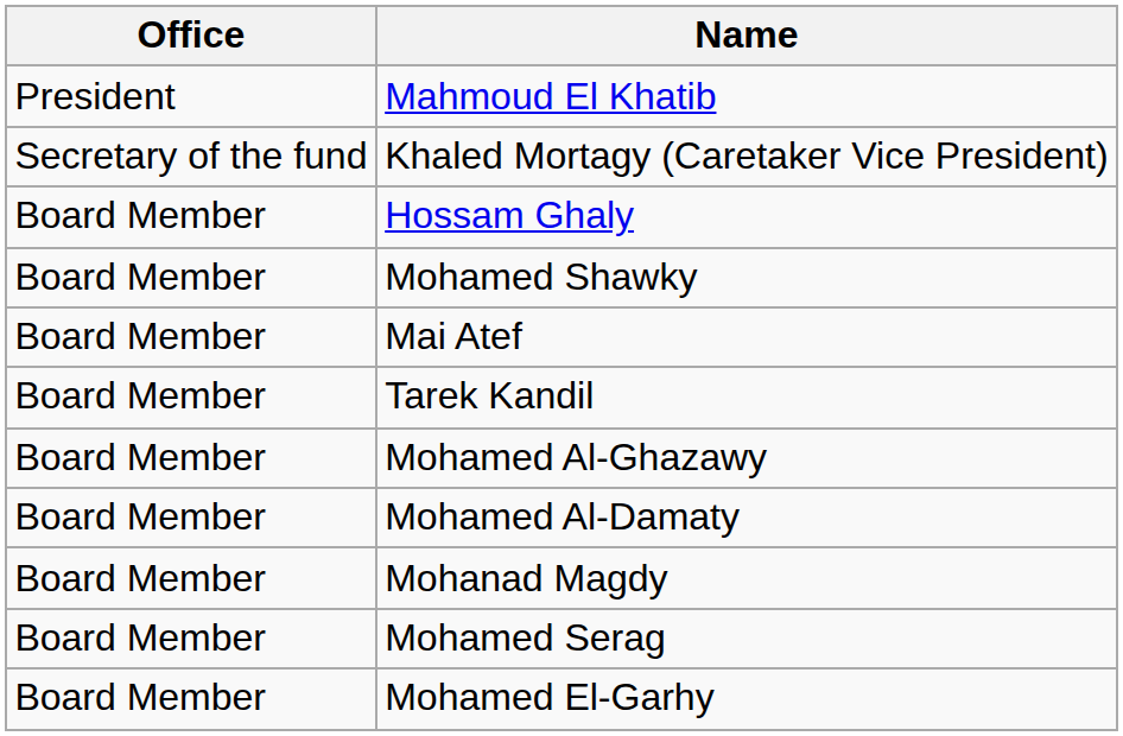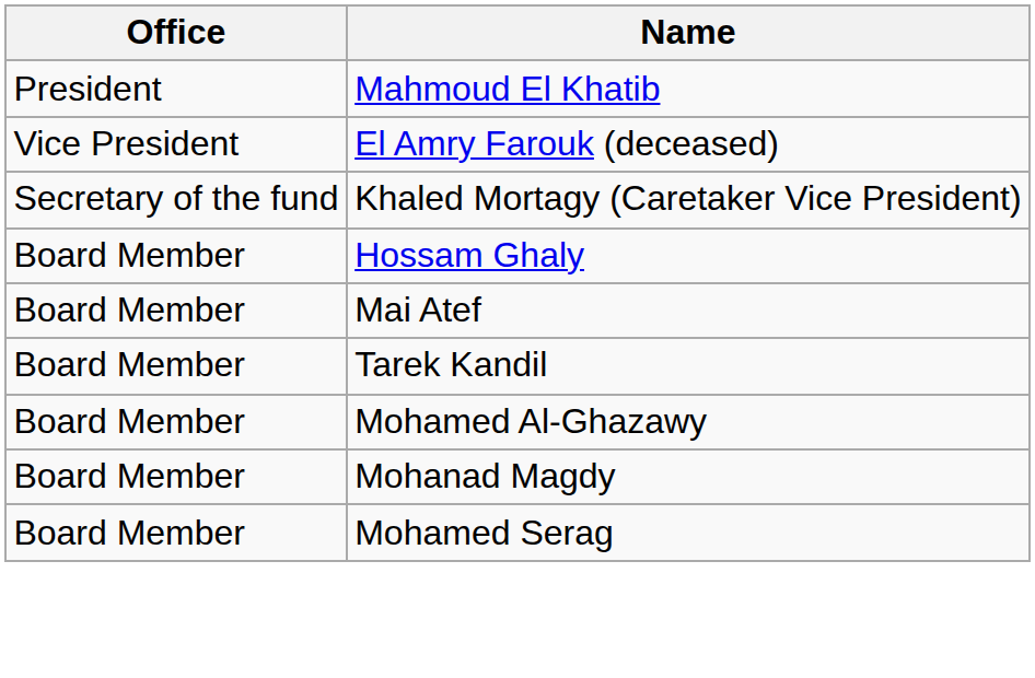 <table class="wikitable">
 <tr>
 <th>Office</th>
 <th>Name</th>
 </tr>
 <tr>
 <td>President</td>
 <td> <a href='#'>Mahmoud El Khatib</a></td>
 </tr>
 <tr>
+<td>Vice President</td>
+<td> <a href='#'>El Amry Farouk</a> (deceased)</td>
+</tr>
+<tr>
 <td>Secretary of the fund</td>
 <td> Khaled Mortagy (Caretaker Vice President)</td>
 </tr>
 <tr>
 <td>Board Member</td>
 <td> <a href='#'>Hossam Ghaly</a></td>
-</tr>
-<tr>
-<td>Board Member</td>
-<td> Mohamed Shawky</td>
 </tr>
 <tr>
 <td>Board Member</td>
 <td> Mai Atef</td>
 </tr>
 <tr>
 <td>Board Member</td>
 <td> Tarek Kandil</td>
 </tr>
 <tr>
 <td>Board Member</td>
 <td> Mohamed Al-Ghazawy</td>
 </tr>
 <tr>
 <td>Board Member</td>
-<td> Mohamed Al-Damaty</td>
-</tr>
-<tr>
-<td>Board Member</td>
 <td> Mohanad Magdy</td>
 </tr>
 <tr>
 <td>Board Member</td>
 <td> Mohamed Serag</td>
 </tr>
 <tr>
-<td>Board Member</td>
-<td> Mohamed El-Garhy</td>
-</tr>
-<tr>
 </tr>
 </table>
